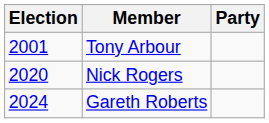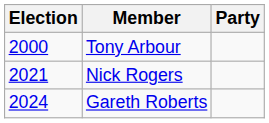 <table class="wikitable">
 <tr>
 <th>Election</th>
 <th>Member</th>
 <th colspan="2">Party</th>
 </tr>
 <tr>
-<td><a href='#'>2001</a></td>
+<td><a href='#'>2000</a></td>
 <td><a href='#'>Tony Arbour</a></td>
 <td></td>
 </tr>
 <tr>
-<td><a href='#'>2020</a></td>
+<td><a href='#'>2021</a></td>
 <td><a href='#'>Nick Rogers</a></td>
 <td></td>
 </tr>
 <tr>
 <td><a href='#'>2024</a></td>
 <td><a href='#'>Gareth Roberts</a></td>
 <td></td>
 </tr>
 </table>
